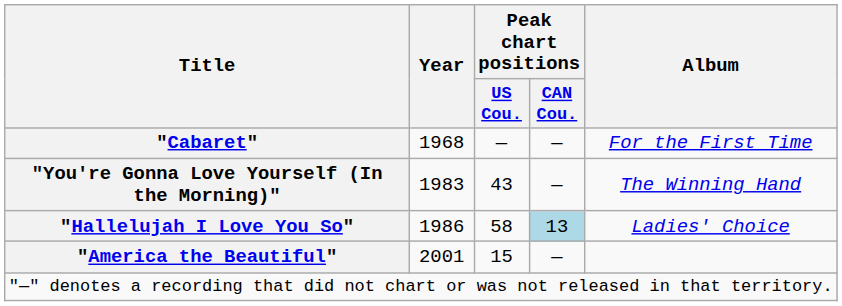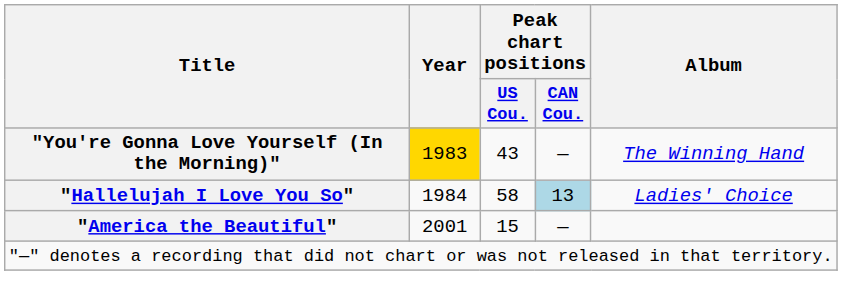 <table class="wikitable plainrowheaders" style="text-align:center;" border="1">
 <tr>
 <th scope="col" rowspan="2" style="width:21em;">Title</th>
 <th scope="col" rowspan="2">Year</th>
 <th scope="col" colspan="2">Peak chart positions</th>
 <th scope="col" rowspan="2">Album</th>
 </tr>
 <tr>
 <th scope="col" style="width:2em;font-size:90%;"><a href='#'>US<br>Cou.</a><br></th>
 <th scope="col" style="width:2em;font-size:90%;"><a href='#'>CAN<br>Cou.</a><br></th>
 </tr>
 <tr>
-<th scope="row">"<a href='#'>Cabaret</a>"<br></th>
-<td>1968</td>
-<td>—</td>
-<td>—</td>
-<td><em><a href='#'>For the First Time</a></em></td>
-</tr>
-<tr>
 <th scope="row">"You're Gonna Love Yourself (In the Morning)"<br></th>
-<td>1983</td>
+<td style="background: gold;">1983</td>
 <td>43</td>
 <td>—</td>
 <td><em><a href='#'>The Winning Hand</a></em></td>
 </tr>
 <tr>
 <th scope="row">"<a href='#'>Hallelujah I Love You So</a>"<br></th>
-<td>1986</td>
+<td>1984</td>
 <td>58</td>
 <td style="background: lightblue;">13</td>
 <td><em><a href='#'>Ladies' Choice</a></em></td>
 </tr>
 <tr>
 <th scope="row">"<a href='#'>America the Beautiful</a>"<br></th>
 <td>2001</td>
 <td>15</td>
 <td>—</td>
 <td></td>
 </tr>
 <tr>
 <td colspan="5" style="font-size:90%">"—" denotes a recording that did not chart or was not released in that territory.</td>
 </tr>
 </table>
